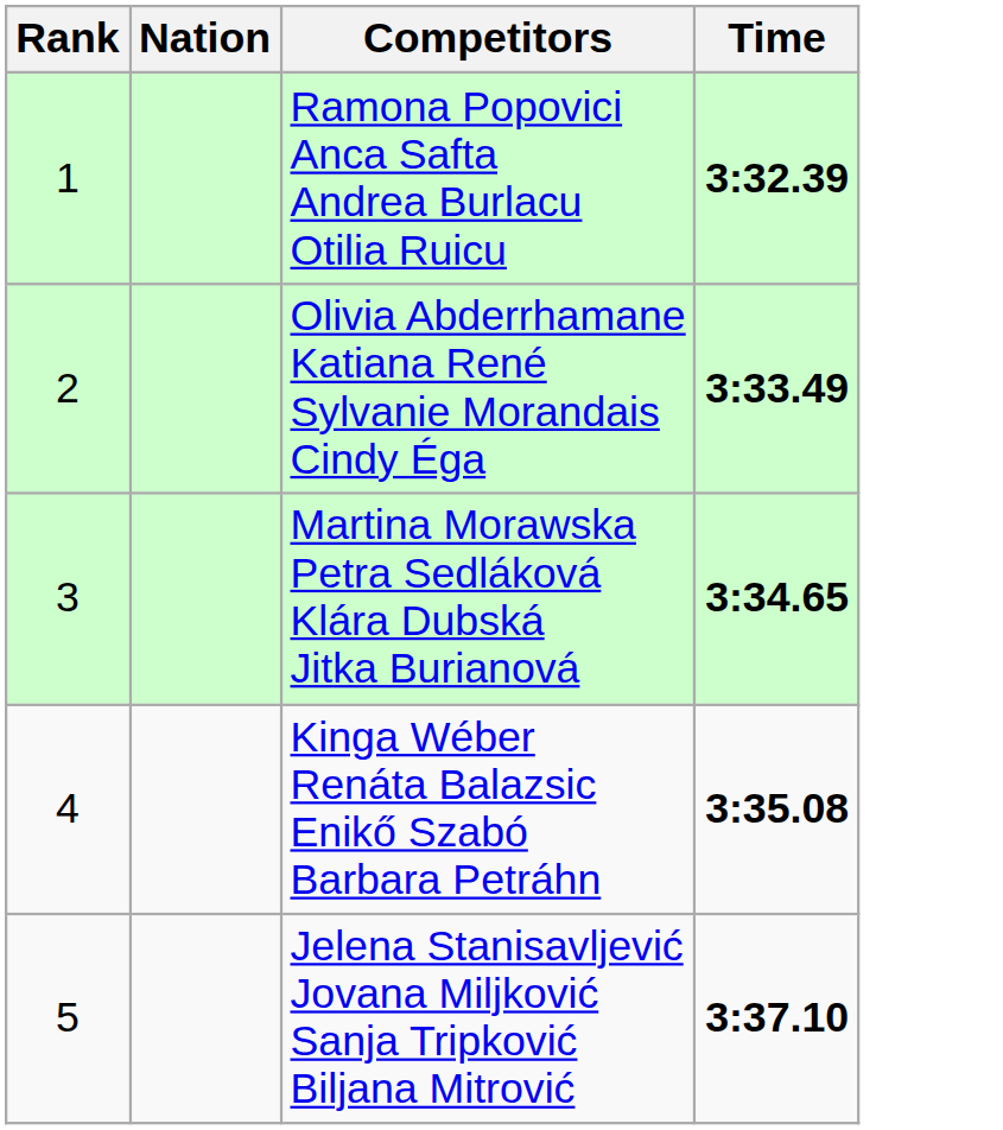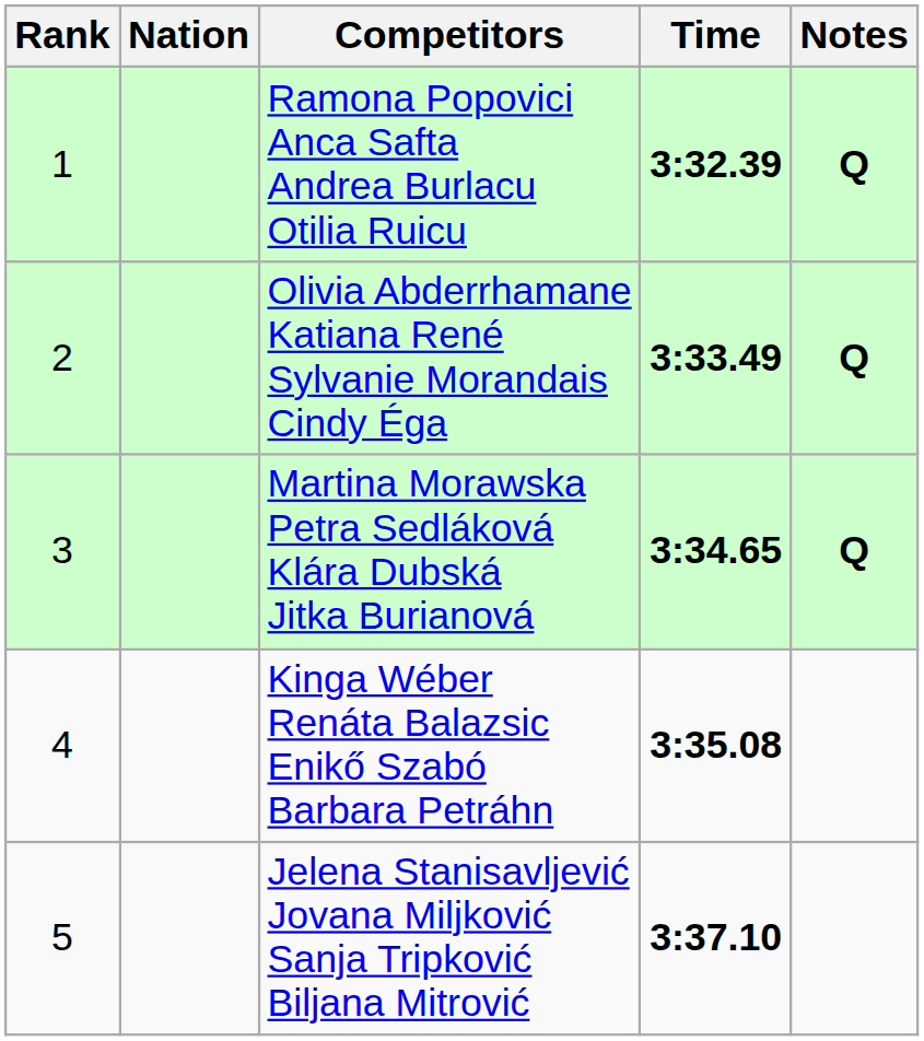 <table class="wikitable sortable" style="text-align:center">
 <tr>
 <th>Rank</th>
 <th>Nation</th>
 <th>Competitors</th>
 <th>Time</th>
+<th>Notes</th>
 </tr>
 <tr bgcolor=ccffcc>
 <td>1</td>
 <td align=left></td>
 <td align=left><a href='#'>Ramona Popovici</a><br><a href='#'>Anca Safta</a><br><a href='#'>Andrea Burlacu</a><br><a href='#'>Otilia Ruicu</a></td>
 <td><strong>3:32.39</strong></td>
+<td><strong>Q</strong></td>
 </tr>
 <tr bgcolor=ccffcc>
 <td>2</td>
 <td align=left></td>
 <td align=left><a href='#'>Olivia Abderrhamane</a><br><a href='#'>Katiana René</a><br><a href='#'>Sylvanie Morandais</a><br><a href='#'>Cindy Éga</a></td>
 <td><strong>3:33.49</strong></td>
+<td><strong>Q</strong></td>
 </tr>
 <tr bgcolor=ccffcc>
 <td>3</td>
 <td align=left></td>
 <td align=left><a href='#'>Martina Morawska</a><br><a href='#'>Petra Sedláková</a><br><a href='#'>Klára Dubská</a><br><a href='#'>Jitka Burianová</a></td>
 <td><strong>3:34.65</strong></td>
+<td><strong>Q</strong></td>
 </tr>
 <tr>
 <td>4</td>
 <td align=left></td>
 <td align=left><a href='#'>Kinga Wéber</a><br><a href='#'>Renáta Balazsic</a><br><a href='#'>Enikő Szabó</a><br><a href='#'>Barbara Petráhn</a></td>
 <td><strong>3:35.08</strong></td>
+<td></td>
 </tr>
 <tr>
 <td>5</td>
 <td align=left></td>
 <td align=left><a href='#'>Jelena Stanisavljević</a><br><a href='#'>Jovana Miljković</a><br><a href='#'>Sanja Tripković</a><br><a href='#'>Biljana Mitrović</a></td>
 <td><strong>3:37.10</strong></td>
+<td></td>
 </tr>
 </table>
